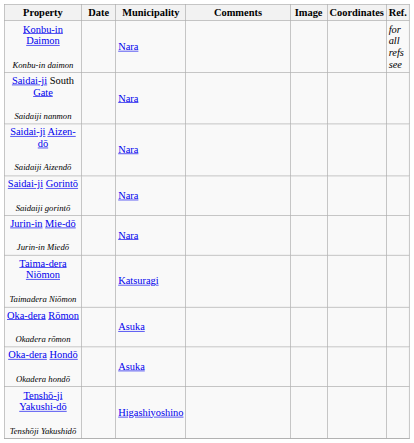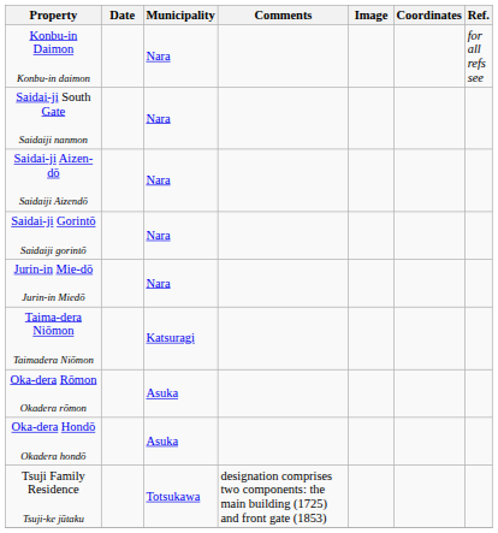 <table class="wikitable sortable"  style="width:100%;">
 <tr>
 <th width="25%" align="left">Property</th>
 <th width="10%" align="left" data-sort-type="number">Date</th>
 <th width="10%" aligūn="left">Municipality</th>
 <th width="35%" align="left" class="unsortable">Comments</th>
 <th width="10%" align="left" class="unsortable">Image</th>
 <th width="5%" align="left" class="unsortable">Coordinates</th>
 <th width="5%" align="left" class="unsortable">Ref.</th>
 </tr>
 <tr>
 <td align="center"><a href='#'>Konbu-in</a> <a href='#'>Daimon</a><br><br><small><em>Konbu-in daimon</em></small></td>
 <td></td>
 <td><a href='#'>Nara</a></td>
 <td></td>
 <td></td>
 <td></td>
 <td><em>for all refs see</em> </td>
 </tr>
 <tr>
 <td align="center"><a href='#'>Saidai-ji</a> South <a href='#'>Gate</a><br><br><small><em>Saidaiji nanmon</em></small></td>
 <td></td>
 <td><a href='#'>Nara</a></td>
 <td></td>
 <td></td>
 <td></td>
 <td></td>
 </tr>
 <tr>
 <td align="center"><a href='#'>Saidai-ji</a> <a href='#'>Aizen-dō</a><br><br><small><em>Saidaiji Aizendō</em></small></td>
 <td></td>
 <td><a href='#'>Nara</a></td>
 <td></td>
 <td></td>
 <td></td>
 <td></td>
 </tr>
 <tr>
 <td align="center"><a href='#'>Saidai-ji</a> <a href='#'>Gorintō</a><br><br><small><em>Saidaiji gorintō</em></small></td>
 <td></td>
 <td><a href='#'>Nara</a></td>
 <td></td>
 <td></td>
 <td></td>
 <td></td>
 </tr>
 <tr>
 <td align="center"><a href='#'>Jurin-in</a> <a href='#'>Mie-dō</a><br><br><small><em>Jurin-in Miedō</em></small></td>
 <td></td>
 <td><a href='#'>Nara</a></td>
 <td></td>
 <td></td>
 <td></td>
 <td></td>
 </tr>
 <tr>
 <td align="center"><a href='#'>Taima-dera</a> <a href='#'>Niōmon</a><br><br><small><em>Taimadera Niōmon</em></small></td>
 <td></td>
 <td><a href='#'>Katsuragi</a></td>
 <td></td>
 <td></td>
 <td></td>
 <td></td>
 </tr>
 <tr>
 <td align="center"><a href='#'>Oka-dera</a> <a href='#'>Rōmon</a><br><br><small><em>Okadera rōmon</em></small></td>
 <td></td>
 <td><a href='#'>Asuka</a></td>
 <td></td>
 <td></td>
 <td></td>
 <td></td>
 </tr>
 <tr>
 <td align="center"><a href='#'>Oka-dera</a> <a href='#'>Hondō</a><br><br><small><em>Okadera hondō</em></small></td>
 <td></td>
 <td><a href='#'>Asuka</a></td>
 <td></td>
 <td></td>
 <td></td>
 <td></td>
 </tr>
 <tr>
-<td align="center"><a href='#'>Tenshō-ji</a> <a href='#'>Yakushi-dō</a><br><br><small><em>Tenshōji Yakushidō</em></small></td>
+<td align="center">Tsuji Family Residence<br><br><small><em>Tsuji-ke jūtaku</em></small></td>
 <td></td>
-<td><a href='#'>Higashiyoshino</a></td>
-<td></td>
+<td><a href='#'>Totsukawa</a></td>
+<td>designation comprises two components: the main building (1725) and front gate (1853)</td>
 <td></td>
 <td></td>
 <td></td>
 </tr>
 <tr>
 </tr>
 </table>
